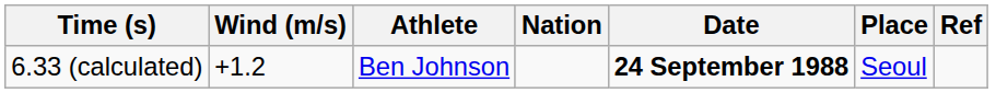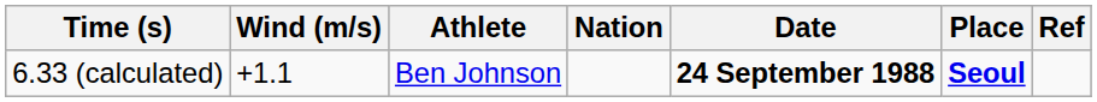 <table class="wikitable">
 <tr>
 <th>Time (s)</th>
 <th>Wind (m/s)</th>
 <th>Athlete</th>
 <th>Nation</th>
 <th>Date</th>
 <th>Place</th>
 <th>Ref</th>
 </tr>
 <tr>
 <td>6.33 (calculated)</td>
-<td>+1.2</td>
+<td>+1.1</td>
 <td><a href='#'>Ben Johnson</a></td>
 <td></td>
 <td><strong>24 September 1988</strong></td>
-<td><a href='#'>Seoul</a></td>
+<td><strong><a href='#'>Seoul</a></strong></td>
 <td></td>
 </tr>
 </table>
